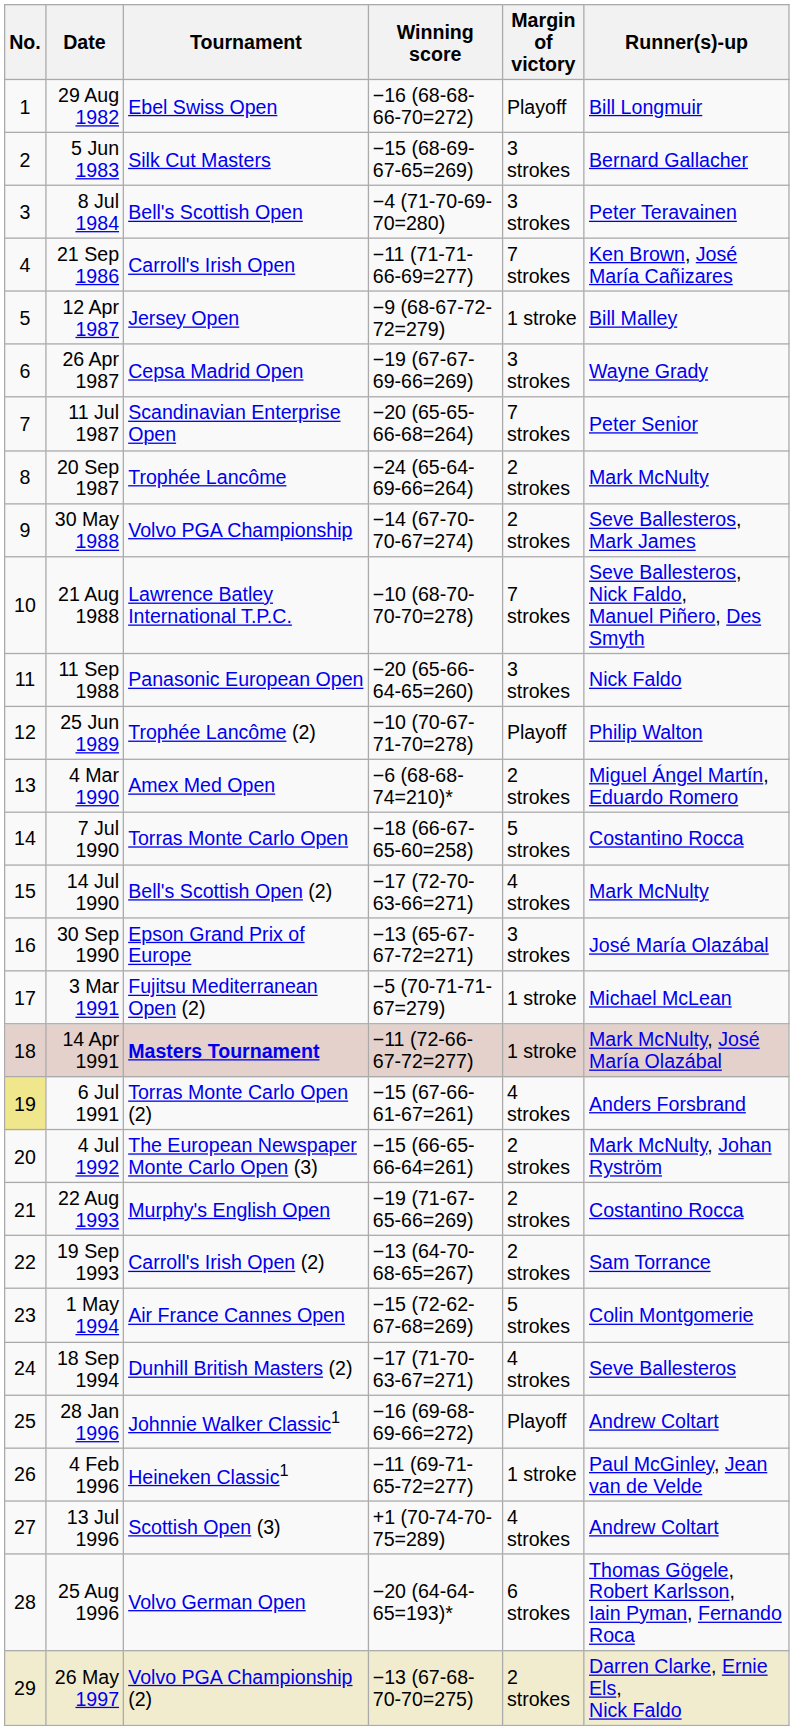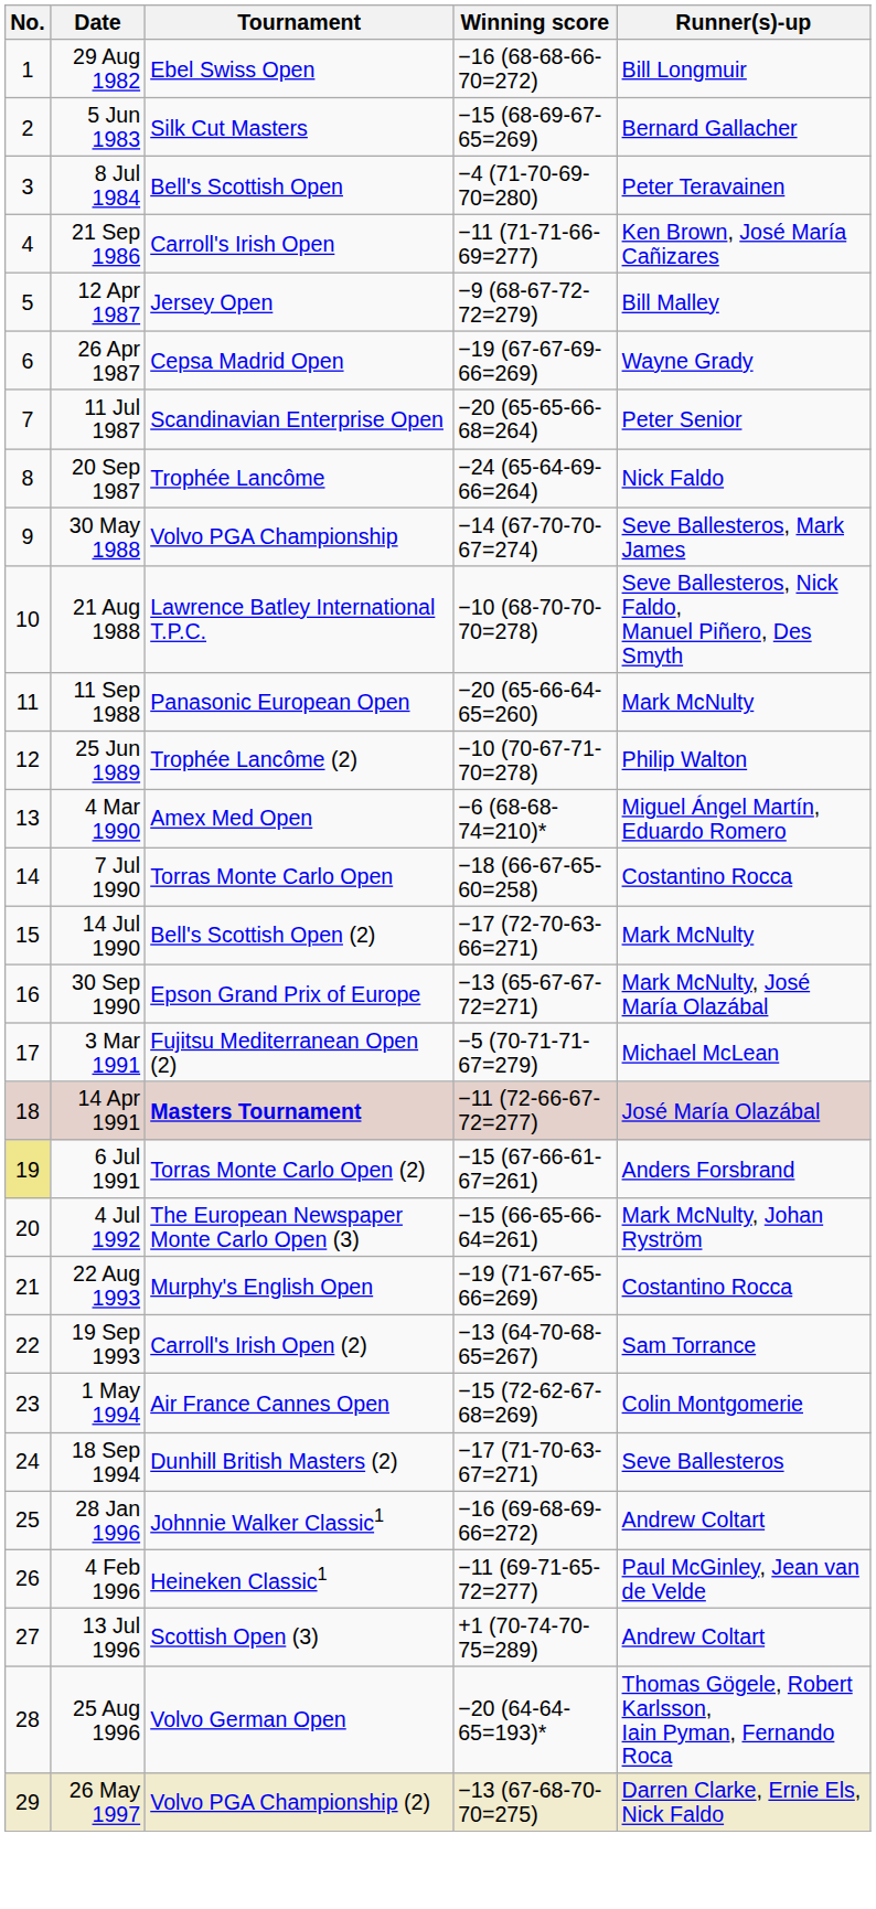 <table class="wikitable" style="font-size:95%;">
 <tr>
 <th>No.</th>
 <th>Date</th>
 <th>Tournament</th>
 <th>Winning score</th>
-<th>Margin of<br>victory</th>
 <th>Runner(s)-up</th>
 </tr>
 <tr>
 <td align=center>1</td>
 <td align=right>29 Aug <a href='#'>1982</a></td>
 <td><a href='#'>Ebel Swiss Open</a></td>
 <td>−16 (68-68-66-70=272)</td>
-<td>Playoff</td>
 <td> <a href='#'>Bill Longmuir</a></td>
 </tr>
 <tr>
 <td align=center>2</td>
 <td align=right>5 Jun <a href='#'>1983</a></td>
 <td><a href='#'>Silk Cut Masters</a></td>
 <td>−15 (68-69-67-65=269)</td>
-<td>3 strokes</td>
 <td> <a href='#'>Bernard Gallacher</a></td>
 </tr>
 <tr>
 <td align=center>3</td>
 <td align=right>8 Jul <a href='#'>1984</a></td>
 <td><a href='#'>Bell's Scottish Open</a></td>
 <td>−4 (71-70-69-70=280)</td>
-<td>3 strokes</td>
 <td> <a href='#'>Peter Teravainen</a></td>
 </tr>
 <tr>
 <td align=center>4</td>
 <td align=right>21 Sep <a href='#'>1986</a></td>
 <td><a href='#'>Carroll's Irish Open</a></td>
 <td>−11 (71-71-66-69=277)</td>
-<td>7 strokes</td>
 <td> <a href='#'>Ken Brown</a>,  <a href='#'>José María Cañizares</a></td>
 </tr>
 <tr>
 <td align=center>5</td>
 <td align=right>12 Apr <a href='#'>1987</a></td>
 <td><a href='#'>Jersey Open</a></td>
 <td>−9 (68-67-72-72=279)</td>
-<td>1 stroke</td>
 <td> <a href='#'>Bill Malley</a></td>
 </tr>
 <tr>
 <td align=center>6</td>
 <td align=right>26 Apr 1987</td>
 <td><a href='#'>Cepsa Madrid Open</a></td>
 <td>−19 (67-67-69-66=269)</td>
-<td>3 strokes</td>
 <td> <a href='#'>Wayne Grady</a></td>
 </tr>
 <tr>
 <td align=center>7</td>
 <td align=right>11 Jul 1987</td>
 <td><a href='#'>Scandinavian Enterprise Open</a></td>
 <td>−20 (65-65-66-68=264)</td>
-<td>7 strokes</td>
 <td> <a href='#'>Peter Senior</a></td>
 </tr>
 <tr>
 <td align=center>8</td>
 <td align=right>20 Sep 1987</td>
 <td><a href='#'>Trophée Lancôme</a></td>
 <td>−24 (65-64-69-66=264)</td>
-<td>2 strokes</td>
-<td> <a href='#'>Mark McNulty</a></td>
+<td> <a href='#'>Nick Faldo</a></td>
 </tr>
 <tr>
 <td align=center>9</td>
 <td align=right>30 May <a href='#'>1988</a></td>
 <td><a href='#'>Volvo PGA Championship</a></td>
 <td>−14 (67-70-70-67=274)</td>
-<td>2 strokes</td>
 <td> <a href='#'>Seve Ballesteros</a>,  <a href='#'>Mark James</a></td>
 </tr>
 <tr>
 <td align=center>10</td>
 <td align=right>21 Aug 1988</td>
 <td><a href='#'>Lawrence Batley International T.P.C.</a></td>
 <td>−10 (68-70-70-70=278)</td>
-<td>7 strokes</td>
 <td> <a href='#'>Seve Ballesteros</a>,  <a href='#'>Nick Faldo</a>,<br> <a href='#'>Manuel Piñero</a>,  <a href='#'>Des Smyth</a></td>
 </tr>
 <tr>
 <td align=center>11</td>
 <td align=right>11 Sep 1988</td>
 <td><a href='#'>Panasonic European Open</a></td>
 <td>−20 (65-66-64-65=260)</td>
-<td>3 strokes</td>
-<td> <a href='#'>Nick Faldo</a></td>
+<td> <a href='#'>Mark McNulty</a></td>
 </tr>
 <tr>
 <td align=center>12</td>
 <td align=right>25 Jun <a href='#'>1989</a></td>
 <td><a href='#'>Trophée Lancôme</a> (2)</td>
 <td>−10 (70-67-71-70=278)</td>
-<td>Playoff</td>
 <td> <a href='#'>Philip Walton</a></td>
 </tr>
 <tr>
 <td align=center>13</td>
 <td align=right>4 Mar <a href='#'>1990</a></td>
 <td><a href='#'>Amex Med Open</a></td>
 <td>−6 (68-68-74=210)*</td>
-<td>2 strokes</td>
 <td> <a href='#'>Miguel Ángel Martín</a>,  <a href='#'>Eduardo Romero</a></td>
 </tr>
 <tr>
 <td align=center>14</td>
 <td align=right>7 Jul 1990</td>
 <td><a href='#'>Torras Monte Carlo Open</a></td>
 <td>−18 (66-67-65-60=258)</td>
-<td>5 strokes</td>
 <td> <a href='#'>Costantino Rocca</a></td>
 </tr>
 <tr>
 <td align=center>15</td>
 <td align=right>14 Jul 1990</td>
 <td><a href='#'>Bell's Scottish Open</a> (2)</td>
 <td>−17 (72-70-63-66=271)</td>
-<td>4 strokes</td>
 <td> <a href='#'>Mark McNulty</a></td>
 </tr>
 <tr>
 <td align=center>16</td>
 <td align=right>30 Sep 1990</td>
 <td><a href='#'>Epson Grand Prix of Europe</a></td>
 <td>−13 (65-67-67-72=271)</td>
-<td>3 strokes</td>
-<td> <a href='#'>José María Olazábal</a></td>
+<td> <a href='#'>Mark McNulty</a>,  <a href='#'>José María Olazábal</a></td>
 </tr>
 <tr>
 <td align=center>17</td>
 <td align=right>3 Mar <a href='#'>1991</a></td>
 <td><a href='#'>Fujitsu Mediterranean Open</a> (2)</td>
 <td>−5 (70-71-71-67=279)</td>
-<td>1 stroke</td>
 <td> <a href='#'>Michael McLean</a></td>
 </tr>
 <tr style="background:#e5d1cb;">
 <td align=center>18</td>
 <td align=right>14 Apr 1991</td>
 <td><strong><a href='#'>Masters Tournament</a></strong></td>
 <td>−11 (72-66-67-72=277)</td>
-<td>1 stroke</td>
-<td> <a href='#'>Mark McNulty</a>,  <a href='#'>José María Olazábal</a></td>
+<td> <a href='#'>José María Olazábal</a></td>
 </tr>
 <tr>
 <td align=center style="background: khaki;">19</td>
 <td align=right>6 Jul 1991</td>
 <td><a href='#'>Torras Monte Carlo Open</a> (2)</td>
 <td>−15 (67-66-61-67=261)</td>
-<td>4 strokes</td>
 <td> <a href='#'>Anders Forsbrand</a></td>
 </tr>
 <tr>
 <td align=center>20</td>
 <td align=right>4 Jul <a href='#'>1992</a></td>
 <td><a href='#'>The European Newspaper Monte Carlo Open</a> (3)</td>
 <td>−15 (66-65-66-64=261)</td>
-<td>2 strokes</td>
 <td> <a href='#'>Mark McNulty</a>,  <a href='#'>Johan Ryström</a></td>
 </tr>
 <tr>
 <td align=center>21</td>
 <td align=right>22 Aug <a href='#'>1993</a></td>
 <td><a href='#'>Murphy's English Open</a></td>
 <td>−19 (71-67-65-66=269)</td>
-<td>2 strokes</td>
 <td> <a href='#'>Costantino Rocca</a></td>
 </tr>
 <tr>
 <td align=center>22</td>
 <td align=right>19 Sep 1993</td>
 <td><a href='#'>Carroll's Irish Open</a> (2)</td>
 <td>−13 (64-70-68-65=267)</td>
-<td>2 strokes</td>
 <td> <a href='#'>Sam Torrance</a></td>
 </tr>
 <tr>
 <td align=center>23</td>
 <td align=right>1 May <a href='#'>1994</a></td>
 <td><a href='#'>Air France Cannes Open</a></td>
 <td>−15 (72-62-67-68=269)</td>
-<td>5 strokes</td>
 <td> <a href='#'>Colin Montgomerie</a></td>
 </tr>
 <tr>
 <td align=center>24</td>
 <td align=right>18 Sep 1994</td>
 <td><a href='#'>Dunhill British Masters</a> (2)</td>
 <td>−17 (71-70-63-67=271)</td>
-<td>4 strokes</td>
 <td> <a href='#'>Seve Ballesteros</a></td>
 </tr>
 <tr>
 <td align=center>25</td>
 <td align=right>28 Jan <a href='#'>1996</a></td>
 <td><a href='#'>Johnnie Walker Classic</a><sup>1</sup></td>
 <td>−16 (69-68-69-66=272)</td>
-<td>Playoff</td>
 <td> <a href='#'>Andrew Coltart</a></td>
 </tr>
 <tr>
 <td align=center>26</td>
 <td align=right>4 Feb 1996</td>
 <td><a href='#'>Heineken Classic</a><sup>1</sup></td>
 <td>−11 (69-71-65-72=277)</td>
-<td>1 stroke</td>
 <td> <a href='#'>Paul McGinley</a>,  <a href='#'>Jean van de Velde</a></td>
 </tr>
 <tr>
 <td align=center>27</td>
 <td align=right>13 Jul 1996</td>
 <td><a href='#'>Scottish Open</a> (3)</td>
 <td>+1 (70-74-70-75=289)</td>
-<td>4 strokes</td>
 <td> <a href='#'>Andrew Coltart</a></td>
 </tr>
 <tr>
 <td align=center>28</td>
 <td align=right>25 Aug 1996</td>
 <td><a href='#'>Volvo German Open</a></td>
 <td>−20 (64-64-65=193)*</td>
-<td>6 strokes</td>
 <td> <a href='#'>Thomas Gögele</a>,  <a href='#'>Robert Karlsson</a>,<br> <a href='#'>Iain Pyman</a>,  <a href='#'>Fernando Roca</a></td>
 </tr>
 <tr style="background:#f2ecce;">
 <td align=center>29</td>
 <td align=right>26 May <a href='#'>1997</a></td>
 <td><a href='#'>Volvo PGA Championship</a> (2)</td>
 <td>−13 (67-68-70-70=275)</td>
-<td>2 strokes</td>
 <td> <a href='#'>Darren Clarke</a>,  <a href='#'>Ernie Els</a>,<br> <a href='#'>Nick Faldo</a></td>
 </tr>
 </table>
